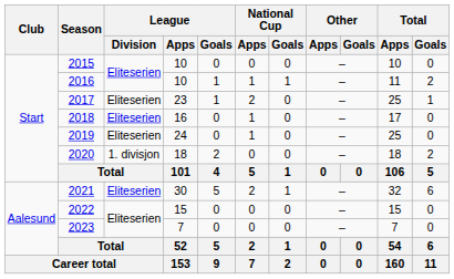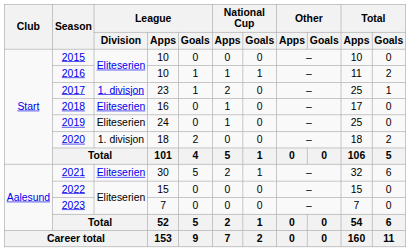 <table class="wikitable" style="text-align: center;">
 <tr>
 <th rowspan="2">Club</th>
 <th rowspan="2">Season</th>
 <th colspan="3">League</th>
 <th colspan="2">National Cup</th>
 <th colspan="2">Other</th>
 <th colspan="2">Total</th>
 </tr>
 <tr>
 <th>Division</th>
 <th>Apps</th>
 <th>Goals</th>
 <th>Apps</th>
 <th>Goals</th>
 <th>Apps</th>
 <th>Goals</th>
 <th>Apps</th>
 <th>Goals</th>
 </tr>
 <tr>
 <td rowspan="7" valign="center"><a href='#'>Start</a></td>
 <td><a href='#'>2015</a></td>
 <td rowspan="2" valign="center"><a href='#'>Eliteserien</a></td>
 <td>10</td>
 <td>0</td>
 <td>0</td>
 <td>0</td>
 <td colspan="2">–</td>
 <td>10</td>
 <td>0</td>
 </tr>
 <tr>
 <td><a href='#'>2016</a></td>
 <td>10</td>
 <td>1</td>
 <td>1</td>
 <td>1</td>
 <td colspan="2">–</td>
 <td>11</td>
 <td>2</td>
 </tr>
 <tr>
 <td><a href='#'>2017</a></td>
-<td>Eliteserien</td>
+<td><a href='#'>1. divisjon</a></td>
 <td>23</td>
 <td>1</td>
 <td>2</td>
 <td>0</td>
 <td colspan="2">–</td>
 <td>25</td>
 <td>1</td>
 </tr>
 <tr>
 <td><a href='#'>2018</a></td>
 <td><a href='#'>Eliteserien</a></td>
 <td>16</td>
 <td>0</td>
 <td>1</td>
 <td>0</td>
 <td colspan="2">–</td>
 <td>17</td>
 <td>0</td>
 </tr>
 <tr>
 <td><a href='#'>2019</a></td>
 <td>Eliteserien</td>
 <td>24</td>
 <td>0</td>
 <td>1</td>
 <td>0</td>
 <td colspan="2">–</td>
 <td>25</td>
 <td>0</td>
 </tr>
 <tr>
 <td><a href='#'>2020</a></td>
 <td>1. divisjon</td>
 <td>18</td>
 <td>2</td>
 <td>0</td>
 <td>0</td>
 <td colspan="2">–</td>
 <td>18</td>
 <td>2</td>
 </tr>
 <tr>
 <th colspan="2">Total</th>
 <th>101</th>
 <th>4</th>
 <th>5</th>
 <th>1</th>
 <th>0</th>
 <th>0</th>
 <th>106</th>
 <th>5</th>
 </tr>
 <tr>
 <td rowspan="4"><a href='#'>Aalesund</a></td>
 <td><a href='#'>2021</a></td>
 <td><a href='#'>Eliteserien</a></td>
 <td>30</td>
 <td>5</td>
 <td>2</td>
 <td>1</td>
 <td colspan="2">–</td>
 <td>32</td>
 <td>6</td>
 </tr>
 <tr>
 <td><a href='#'>2022</a></td>
 <td rowspan="2">Eliteserien</td>
 <td>15</td>
 <td>0</td>
 <td>0</td>
 <td>0</td>
 <td colspan="2">–</td>
 <td>15</td>
 <td>0</td>
 </tr>
 <tr>
 <td><a href='#'>2023</a></td>
 <td>7</td>
 <td>0</td>
 <td>0</td>
 <td>0</td>
 <td colspan="2">–</td>
 <td>7</td>
 <td>0</td>
 </tr>
 <tr>
 <th colspan="2">Total</th>
 <th>52</th>
 <th>5</th>
 <th>2</th>
 <th>1</th>
 <th>0</th>
 <th>0</th>
 <th>54</th>
 <th>6</th>
 </tr>
 <tr>
 <th colspan="3">Career total</th>
 <th>153</th>
 <th>9</th>
 <th>7</th>
 <th>2</th>
 <th>0</th>
 <th>0</th>
 <th>160</th>
 <th>11</th>
 </tr>
 </table>
